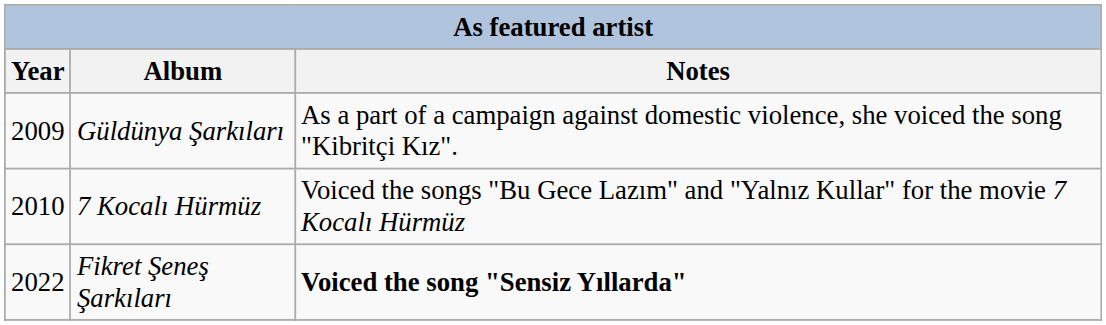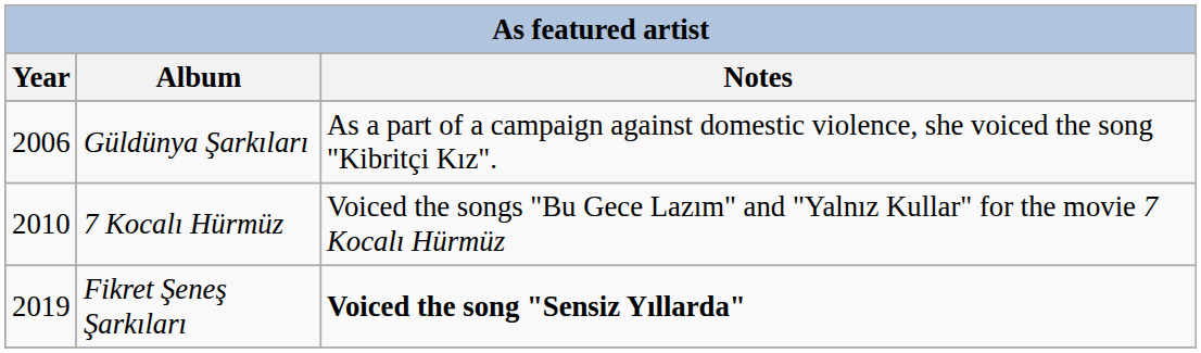 <table class="wikitable plainrowheaders sortable" style="margin-right: 0; font-size: 95%;">
 <tr bgcolor="#CCCCCC" align="center">
 <th colspan="4" style="background: LightSteelBlue;">As featured artist</th>
 </tr>
 <tr bgcolor="#CCCCCC" align="center">
 <th>Year</th>
 <th>Album</th>
 <th>Notes</th>
 </tr>
 <tr>
-<td>2009</td>
+<td>2006</td>
 <td><em>Güldünya Şarkıları</em></td>
 <td>As a part of a campaign against domestic violence, she voiced the song "Kibritçi Kız".</td>
 </tr>
 <tr>
 <td>2010</td>
 <td><em>7 Kocalı Hürmüz</em></td>
 <td>Voiced the songs "Bu Gece Lazım" and "Yalnız Kullar" for the movie <em>7 Kocalı Hürmüz</em></td>
 </tr>
 <tr>
-<td>2022</td>
+<td>2019</td>
 <td><em>Fikret Şeneş Şarkıları</em></td>
 <td><strong>Voiced the song "Sensiz Yıllarda"</strong></td>
 </tr>
 </table>
